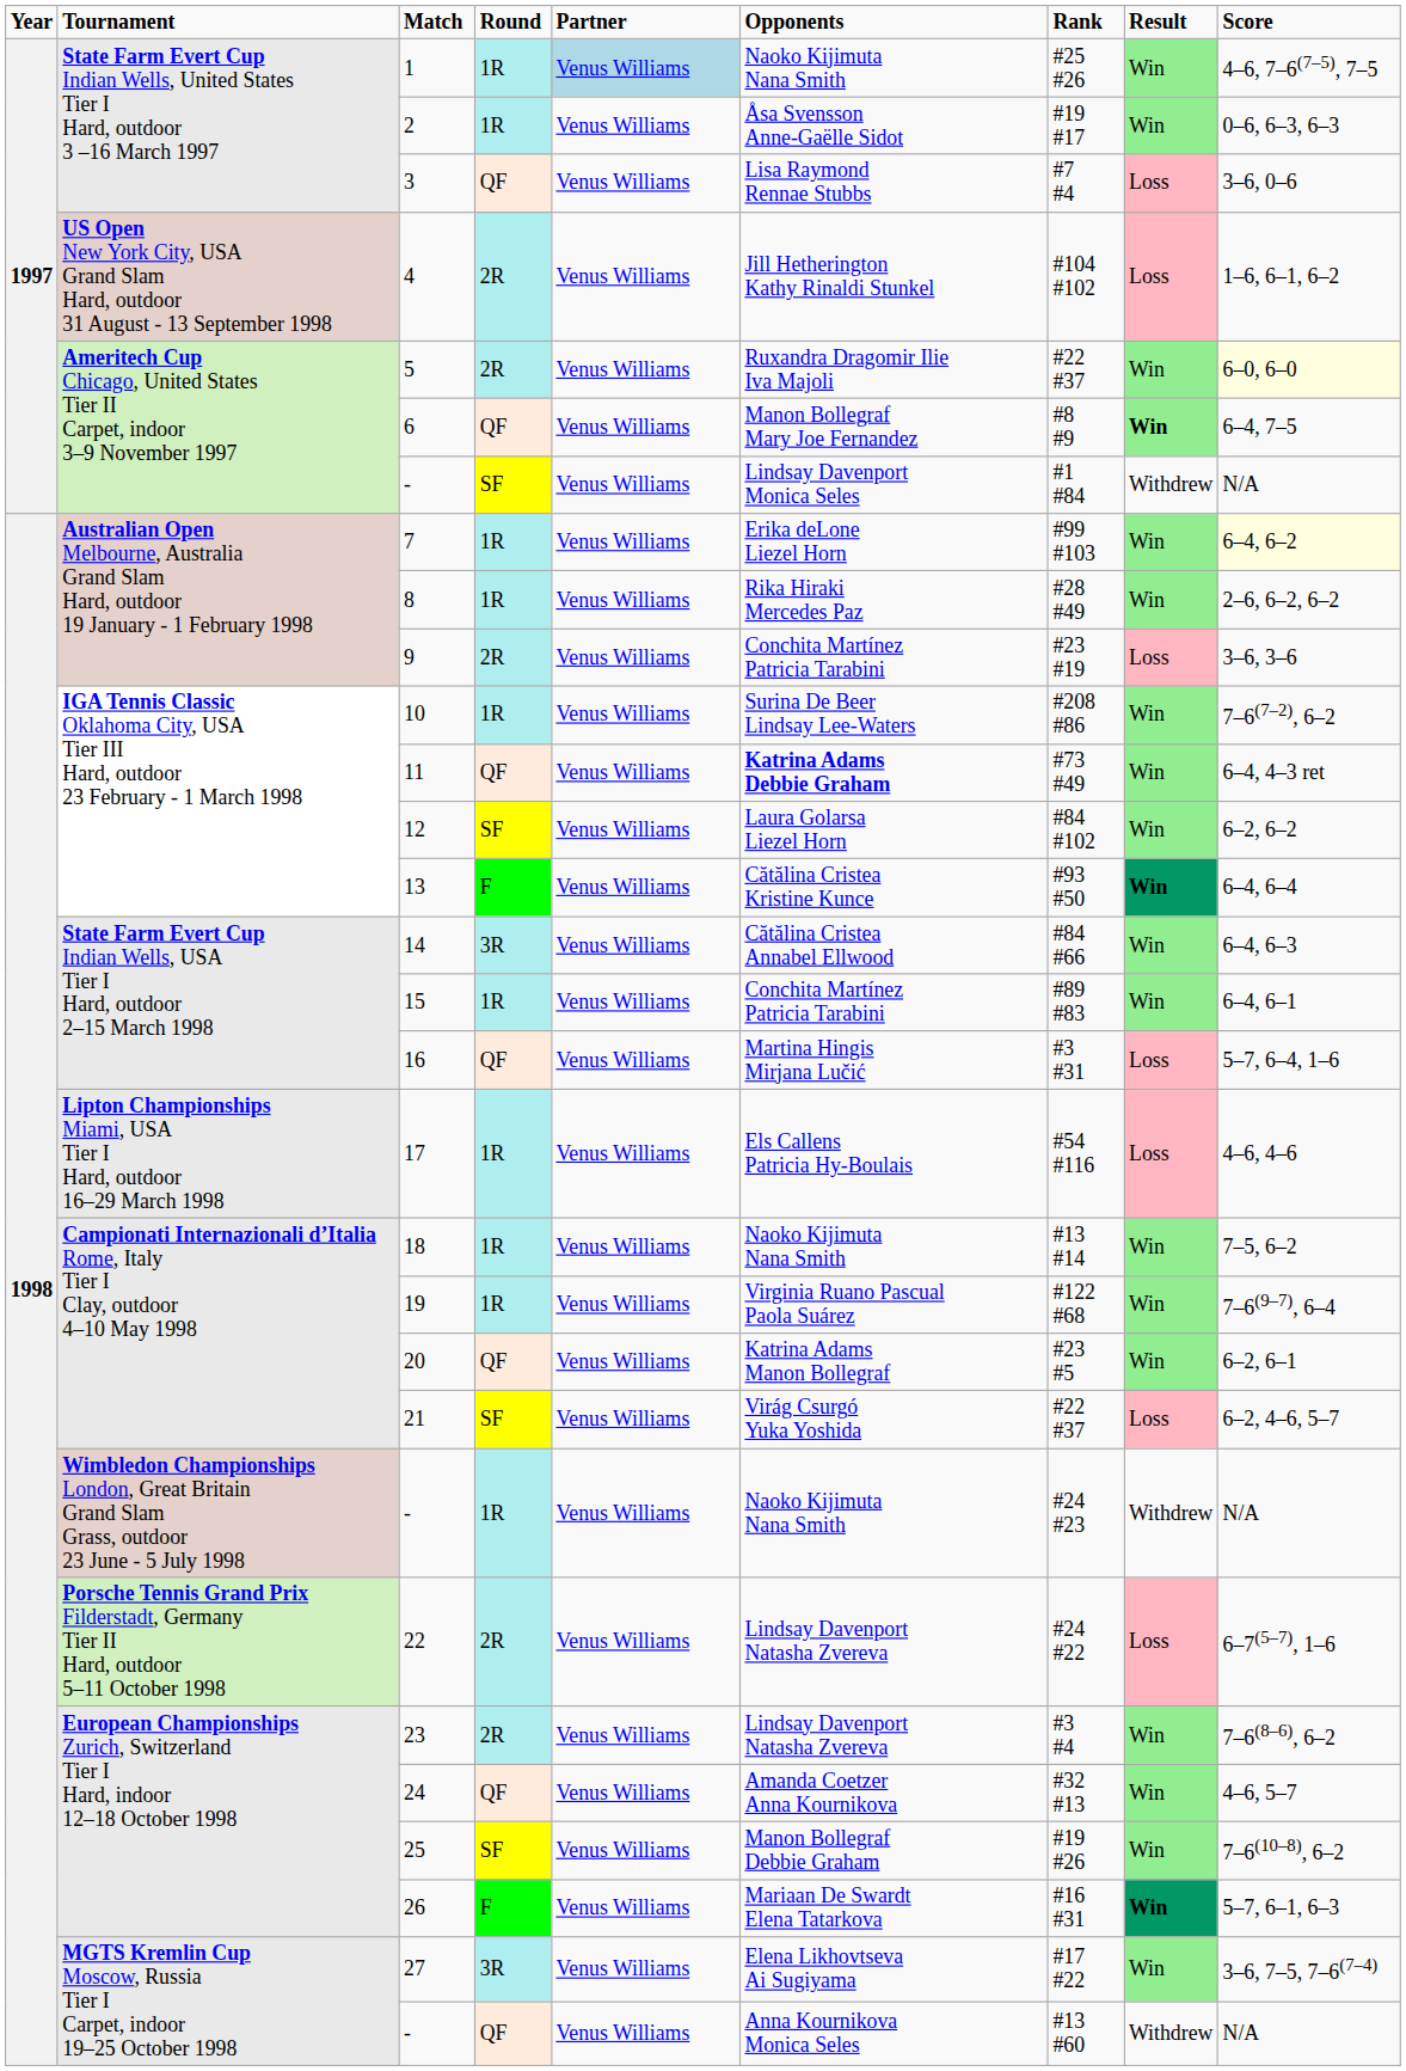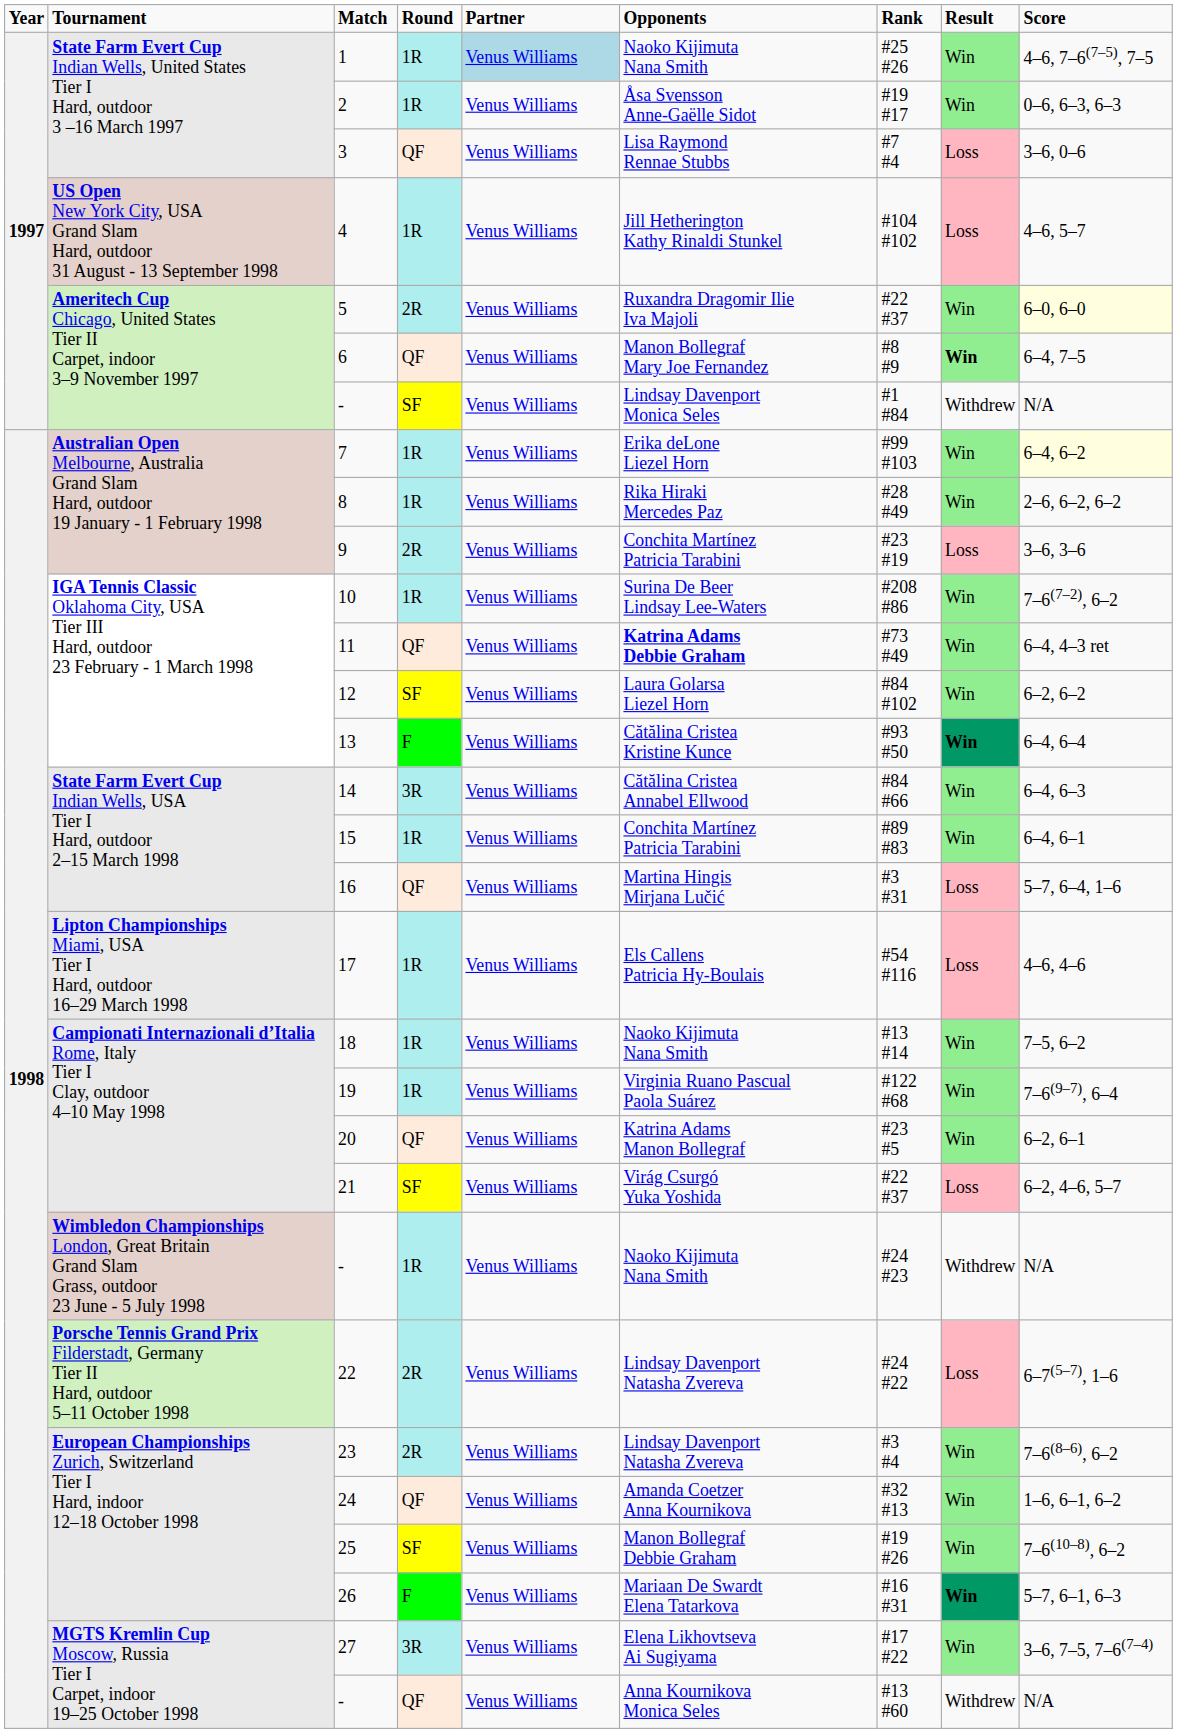 <table class="wikitable">
 <tr style="font-weight:bold">
 <td>Year</td>
 <td style="width:250px;">Tournament</td>
 <td style="width:50px;">Match</td>
 <td style="width:50px;">Round</td>
 <td style="width:135px;">Partner</td>
 <td style="width:225px;">Opponents</td>
 <td style="width:50px;">Rank</td>
 <td style="width:50px;">Result</td>
 <td style="width:130px;">Score</td>
 </tr>
 <tr>
 <th rowspan=7>1997</th>
 <td rowspan=3 style="background:#E9E9E9; text-align:left; vertical-align:top;"><strong><a href='#'>State Farm Evert Cup</a></strong><br> <a href='#'>Indian Wells</a>, United States<br>Tier I<br>Hard, outdoor<br>3 –16 March 1997</td>
 <td>1</td>
 <td style="background:#afeeee;">1R</td>
 <td style="background: lightblue;"> <a href='#'>Venus Williams</a></td>
 <td> <a href='#'>Naoko Kijimuta</a><br> <a href='#'>Nana Smith</a></td>
 <td>#25<br>#26</td>
 <td bgcolor=lightgreen>Win</td>
 <td>4–6, 7–6<sup>(7–5)</sup>, 7–5</td>
 </tr>
 <tr>
 <td>2</td>
 <td style="background:#afeeee;">1R</td>
 <td> <a href='#'>Venus Williams</a></td>
 <td> <a href='#'>Åsa Svensson</a><br> <a href='#'>Anne-Gaëlle Sidot</a></td>
 <td>#19<br>#17</td>
 <td bgcolor=lightgreen>Win</td>
 <td>0–6, 6–3, 6–3</td>
 </tr>
 <tr>
 <td>3</td>
 <td style="background:#ffebdc;">QF</td>
 <td> <a href='#'>Venus Williams</a></td>
 <td> <a href='#'>Lisa Raymond</a><br> <a href='#'>Rennae Stubbs</a></td>
 <td>#7<br>#4</td>
 <td bgcolor=lightpink>Loss</td>
 <td>3–6, 0–6</td>
 </tr>
 <tr>
 <td style="background:#e5d1cb; text-align:left; vertical-align:top;"><strong><a href='#'>US Open</a></strong><br> <a href='#'>New York City</a>, USA<br>Grand Slam<br>Hard, outdoor<br>31 August - 13 September 1998</td>
 <td>4</td>
-<td style="background:#afeeee;">2R</td>
+<td style="background:#afeeee;">1R</td>
 <td> <a href='#'>Venus Williams</a></td>
 <td> <a href='#'>Jill Hetherington</a><br> <a href='#'>Kathy Rinaldi Stunkel</a></td>
 <td>#104<br>#102</td>
 <td bgcolor=lightpink>Loss</td>
-<td>1–6, 6–1, 6–2</td>
+<td>4–6, 5–7</td>
 </tr>
 <tr>
 <td rowspan=3 style="background:#d0f0c0; text-align:left; vertical-align:top;"><strong><a href='#'>Ameritech Cup</a></strong><br> <a href='#'>Chicago</a>, United States<br>Tier II<br>Carpet, indoor<br>3–9 November 1997</td>
 <td>5</td>
 <td style="background:#afeeee;">2R</td>
 <td> <a href='#'>Venus Williams</a></td>
 <td> <a href='#'>Ruxandra Dragomir Ilie</a><br> <a href='#'>Iva Majoli</a></td>
 <td>#22<br>#37</td>
 <td bgcolor=lightgreen>Win</td>
 <td style="background: lightyellow;">6–0, 6–0</td>
 </tr>
 <tr>
 <td>6</td>
 <td style="background:#ffebdc;">QF</td>
 <td> <a href='#'>Venus Williams</a></td>
 <td> <a href='#'>Manon Bollegraf</a><br> <a href='#'>Mary Joe Fernandez</a></td>
 <td>#8<br>#9</td>
 <td bgcolor=lightgreen><strong>Win</strong></td>
 <td>6–4, 7–5</td>
 </tr>
 <tr>
 <td>-</td>
 <td style="background:yellow;">SF</td>
 <td> <a href='#'>Venus Williams</a></td>
 <td> <a href='#'>Lindsay Davenport</a><br> <a href='#'>Monica Seles</a></td>
 <td>#1<br>#84</td>
 <td>Withdrew</td>
 <td>N/A</td>
 </tr>
 <tr>
 <th rowspan=23>1998</th>
 <td rowspan="3" style="background:#e5d1cb; text-align:left; vertical-align:top;"><strong><a href='#'>Australian Open</a></strong><br> <a href='#'>Melbourne</a>, Australia<br>Grand Slam<br>Hard, outdoor<br>19 January - 1 February 1998</td>
 <td>7</td>
 <td style="background:#afeeee;">1R</td>
 <td> <a href='#'>Venus Williams</a></td>
 <td> <a href='#'>Erika deLone</a><br> <a href='#'>Liezel Horn</a></td>
 <td>#99<br>#103</td>
 <td bgcolor=lightgreen>Win</td>
 <td style="background: lightyellow;">6–4, 6–2</td>
 </tr>
 <tr>
 <td>8</td>
 <td style="background:#afeeee;">1R</td>
 <td> <a href='#'>Venus Williams</a></td>
 <td> <a href='#'>Rika Hiraki</a><br> <a href='#'>Mercedes Paz</a></td>
 <td>#28<br>#49</td>
 <td bgcolor=lightgreen>Win</td>
 <td>2–6, 6–2, 6–2</td>
 </tr>
 <tr>
 <td>9</td>
 <td style="background:#afeeee;">2R</td>
 <td> <a href='#'>Venus Williams</a></td>
 <td> <a href='#'>Conchita Martínez</a><br> <a href='#'>Patricia Tarabini</a></td>
 <td>#23<br>#19</td>
 <td bgcolor=lightpink>Loss</td>
 <td>3–6, 3–6</td>
 </tr>
 <tr>
 <td rowspan="4" style="background:#FFFFFF ; text-align:left; vertical-align:top;"><strong><a href='#'>IGA Tennis Classic</a></strong><br> <a href='#'>Oklahoma City</a>, USA<br>Tier III<br>Hard, outdoor<br>23 February - 1 March 1998</td>
 <td>10</td>
 <td style="background:#afeeee;">1R</td>
 <td> <a href='#'>Venus Williams</a></td>
 <td> <a href='#'>Surina De Beer</a><br> <a href='#'>Lindsay Lee-Waters</a></td>
 <td>#208<br>#86</td>
 <td bgcolor=lightgreen>Win</td>
 <td>7–6<sup>(7–2)</sup>, 6–2</td>
 </tr>
 <tr>
 <td>11</td>
 <td style="background:#ffebdc;">QF</td>
 <td> <a href='#'>Venus Williams</a></td>
 <td><strong> <a href='#'>Katrina Adams</a><br> <a href='#'>Debbie Graham</a></strong></td>
 <td>#73<br>#49</td>
 <td bgcolor=lightgreen>Win</td>
 <td>6–4, 4–3 ret</td>
 </tr>
 <tr>
 <td>12</td>
 <td style="background:yellow;">SF</td>
 <td> <a href='#'>Venus Williams</a></td>
 <td> <a href='#'>Laura Golarsa</a><br> <a href='#'>Liezel Horn</a></td>
 <td>#84<br>#102</td>
 <td bgcolor=lightgreen>Win</td>
 <td>6–2, 6–2</td>
 </tr>
 <tr>
 <td>13</td>
 <td style="background:lime;">F</td>
 <td> <a href='#'>Venus Williams</a></td>
 <td> <a href='#'>Cătălina Cristea</a><br> <a href='#'>Kristine Kunce</a></td>
 <td>#93<br>#50</td>
 <td bgcolor=#009966><strong>Win</strong></td>
 <td>6–4, 6–4</td>
 </tr>
 <tr>
 <td rowspan=3 style="background:#E9E9E9; text-align:left; vertical-align:top;"><strong><a href='#'>State Farm Evert Cup</a></strong><br> <a href='#'>Indian Wells</a>, USA<br>Tier I<br>Hard, outdoor<br>2–15 March 1998</td>
 <td>14</td>
 <td style="background:#afeeee;">3R</td>
 <td> <a href='#'>Venus Williams</a></td>
 <td> <a href='#'>Cătălina Cristea</a><br> <a href='#'>Annabel Ellwood</a></td>
 <td>#84<br>#66</td>
 <td bgcolor=lightgreen>Win</td>
 <td>6–4, 6–3</td>
 </tr>
 <tr>
 <td>15</td>
 <td style="background:#afeeee;">1R</td>
 <td> <a href='#'>Venus Williams</a></td>
 <td> <a href='#'>Conchita Martínez</a><br> <a href='#'>Patricia Tarabini</a></td>
 <td>#89<br>#83</td>
 <td bgcolor=lightgreen>Win</td>
 <td>6–4, 6–1</td>
 </tr>
 <tr>
 <td>16</td>
 <td style="background:#ffebdc;">QF</td>
 <td> <a href='#'>Venus Williams</a></td>
 <td> <a href='#'>Martina Hingis</a><br> <a href='#'>Mirjana Lučić</a></td>
 <td>#3<br>#31</td>
 <td bgcolor=lightpink>Loss</td>
 <td>5–7, 6–4, 1–6</td>
 </tr>
 <tr>
 <td style="background:#E9E9E9; text-align:left; vertical-align:top;"><strong><a href='#'>Lipton Championships</a></strong><br> <a href='#'>Miami</a>, USA<br>Tier I<br>Hard, outdoor<br>16–29 March 1998</td>
 <td>17</td>
 <td style="background:#afeeee;">1R</td>
 <td> <a href='#'>Venus Williams</a></td>
 <td> <a href='#'>Els Callens</a><br> <a href='#'>Patricia Hy-Boulais</a></td>
 <td>#54<br>#116</td>
 <td bgcolor=lightpink>Loss</td>
 <td>4–6, 4–6</td>
 </tr>
 <tr>
 <td rowspan=4 style="background:#E9E9E9; text-align:left; vertical-align:top;"><strong><a href='#'>Campionati Internazionali d’Italia</a></strong><br> <a href='#'>Rome</a>, Italy<br>Tier I<br>Clay, outdoor<br>4–10 May 1998</td>
 <td>18</td>
 <td style="background:#afeeee;">1R</td>
 <td> <a href='#'>Venus Williams</a></td>
 <td> <a href='#'>Naoko Kijimuta</a><br> <a href='#'>Nana Smith</a></td>
 <td>#13<br>#14</td>
 <td bgcolor=lightgreen>Win</td>
 <td>7–5, 6–2</td>
 </tr>
 <tr>
 <td>19</td>
 <td style="background:#afeeee;">1R</td>
 <td> <a href='#'>Venus Williams</a></td>
 <td> <a href='#'>Virginia Ruano Pascual</a><br> <a href='#'>Paola Suárez</a></td>
 <td>#122<br>#68</td>
 <td bgcolor=lightgreen>Win</td>
 <td>7–6<sup>(9–7)</sup>, 6–4</td>
 </tr>
 <tr>
 <td>20</td>
 <td style="background:#ffebdc;">QF</td>
 <td> <a href='#'>Venus Williams</a></td>
 <td> <a href='#'>Katrina Adams</a><br> <a href='#'>Manon Bollegraf</a></td>
 <td>#23<br>#5</td>
 <td bgcolor=lightgreen>Win</td>
 <td>6–2, 6–1</td>
 </tr>
 <tr>
 <td>21</td>
 <td style="background:yellow;">SF</td>
 <td> <a href='#'>Venus Williams</a></td>
 <td> <a href='#'>Virág Csurgó</a><br> <a href='#'>Yuka Yoshida</a></td>
 <td>#22<br>#37</td>
 <td bgcolor=lightpink>Loss</td>
 <td>6–2, 4–6, 5–7</td>
 </tr>
 <tr>
 <td style="background:#e5d1cb; text-align:left; vertical-align:top;"><strong><a href='#'>Wimbledon Championships</a></strong><br> <a href='#'>London</a>, Great Britain<br>Grand Slam<br>Grass, outdoor<br>23 June - 5 July 1998</td>
 <td>-</td>
 <td style="background:#afeeee;">1R</td>
 <td> <a href='#'>Venus Williams</a></td>
 <td> <a href='#'>Naoko Kijimuta</a><br> <a href='#'>Nana Smith</a></td>
 <td>#24<br>#23</td>
 <td>Withdrew</td>
 <td>N/A</td>
 </tr>
 <tr>
 <td style="background:#d0f0c0; text-align:left; vertical-align:top;"><strong><a href='#'>Porsche Tennis Grand Prix</a></strong><br> <a href='#'>Filderstadt</a>, Germany<br>Tier II<br>Hard, outdoor<br>5–11 October 1998</td>
 <td>22</td>
 <td style="background:#afeeee;">2R</td>
 <td> <a href='#'>Venus Williams</a></td>
 <td> <a href='#'>Lindsay Davenport</a><br> <a href='#'>Natasha Zvereva</a></td>
 <td>#24<br>#22</td>
 <td bgcolor=lightpink>Loss</td>
 <td>6–7<sup>(5–7)</sup>, 1–6</td>
 </tr>
 <tr>
 <td rowspan="4" style="background:#E9E9E9; text-align:left; vertical-align:top;"><strong><a href='#'>European Championships</a></strong><br> <a href='#'>Zurich</a>, Switzerland<br>Tier I<br>Hard, indoor<br>12–18 October 1998</td>
 <td>23</td>
 <td style="background:#afeeee;">2R</td>
 <td> <a href='#'>Venus Williams</a></td>
 <td> <a href='#'>Lindsay Davenport</a><br> <a href='#'>Natasha Zvereva</a></td>
 <td>#3<br>#4</td>
 <td bgcolor=lightgreen>Win</td>
 <td>7–6<sup>(8–6)</sup>, 6–2</td>
 </tr>
 <tr>
 <td>24</td>
 <td style="background:#ffebdc;">QF</td>
 <td> <a href='#'>Venus Williams</a></td>
 <td> <a href='#'>Amanda Coetzer</a><br> <a href='#'>Anna Kournikova</a></td>
 <td>#32<br>#13</td>
 <td bgcolor=lightgreen>Win</td>
-<td>4–6, 5–7</td>
+<td>1–6, 6–1, 6–2</td>
 </tr>
 <tr>
 <td>25</td>
 <td style="background:yellow;">SF</td>
 <td> <a href='#'>Venus Williams</a></td>
 <td> <a href='#'>Manon Bollegraf</a><br> <a href='#'>Debbie Graham</a></td>
 <td>#19<br>#26</td>
 <td bgcolor=lightgreen>Win</td>
 <td>7–6<sup>(10–8)</sup>, 6–2</td>
 </tr>
 <tr>
 <td>26</td>
 <td style="background:lime;">F</td>
 <td> <a href='#'>Venus Williams</a></td>
 <td> <a href='#'>Mariaan De Swardt</a><br> <a href='#'>Elena Tatarkova</a></td>
 <td>#16<br>#31</td>
 <td bgcolor=#009966><strong>Win</strong></td>
 <td>5–7, 6–1, 6–3</td>
 </tr>
 <tr>
 <td rowspan="2" style="background:#E9E9E9; text-align:left; vertical-align:top;"><strong><a href='#'>MGTS Kremlin Cup</a></strong><br> <a href='#'>Moscow</a>, Russia<br>Tier I<br>Carpet, indoor<br>19–25 October 1998</td>
 <td>27</td>
 <td style="background:#afeeee;">3R</td>
 <td> <a href='#'>Venus Williams</a></td>
 <td> <a href='#'>Elena Likhovtseva</a><br> <a href='#'>Ai Sugiyama</a></td>
 <td>#17<br>#22</td>
 <td bgcolor=lightgreen>Win</td>
 <td>3–6, 7–5, 7–6<sup>(7–4)</sup></td>
 </tr>
 <tr>
 <td>-</td>
 <td style="background:#ffebdc;">QF</td>
 <td> <a href='#'>Venus Williams</a></td>
 <td> <a href='#'>Anna Kournikova</a><br> <a href='#'>Monica Seles</a></td>
 <td>#13<br>#60</td>
 <td>Withdrew</td>
 <td>N/A</td>
 </tr>
 </table>
